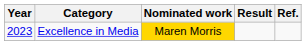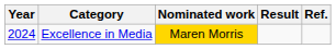 <table class="wikitable" style="text-align:center;">
 <tr>
 <th>Year</th>
 <th>Category</th>
 <th>Nominated work</th>
 <th>Result</th>
 <th>Ref.</th>
 </tr>
 <tr>
-<td><a href='#'>2023</a></td>
+<td><a href='#'>2024</a></td>
 <td><a href='#'>Excellence in Media</a></td>
 <td style="background: gold;">Maren Morris</td>
 <td></td>
 <td></td>
 </tr>
 </table>
